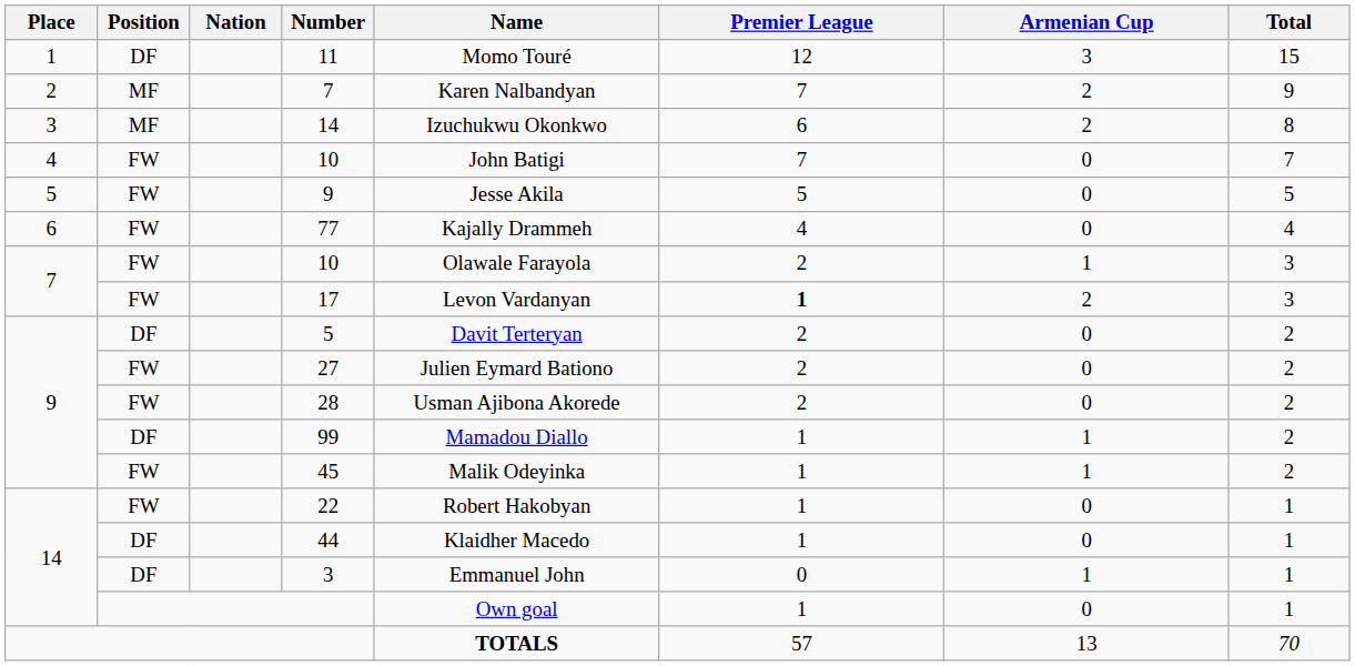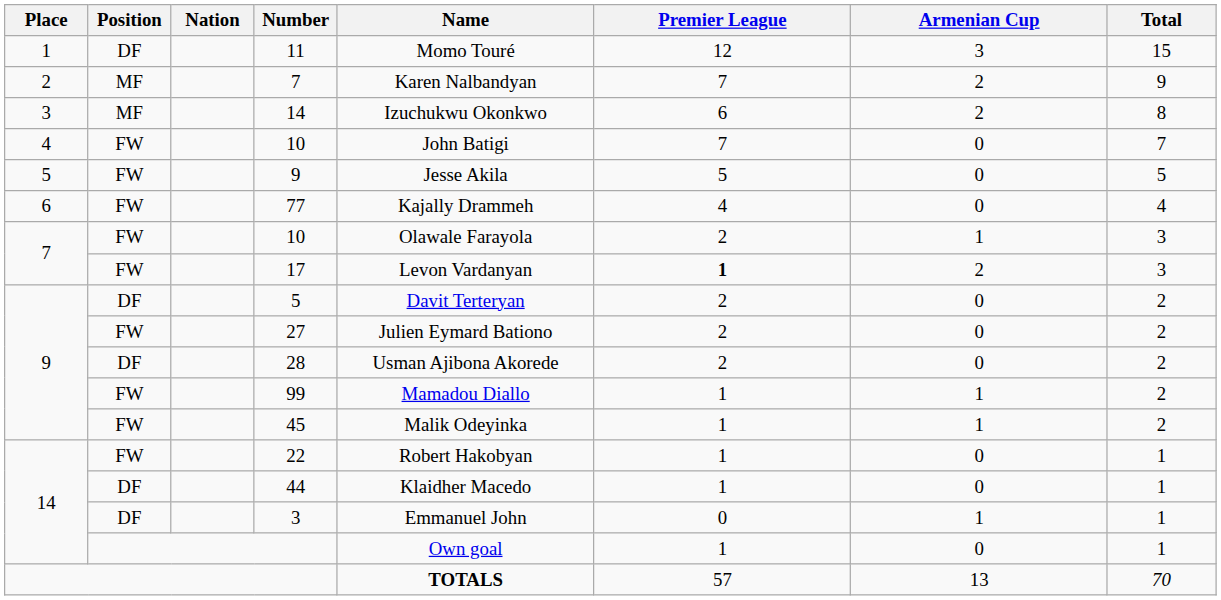 <table class="wikitable" style="font-size: 95%; text-align: center;">
 <tr>
 <th width=60>Place</th>
 <th width=60>Position</th>
 <th width=60>Nation</th>
 <th width=60>Number</th>
 <th width=200>Name</th>
 <th width=200><a href='#'>Premier League</a></th>
 <th width=200><a href='#'>Armenian Cup</a></th>
 <th width=80><strong>Total</strong></th>
 </tr>
 <tr>
 <td>1</td>
 <td>DF</td>
 <td></td>
 <td>11</td>
 <td>Momo Touré</td>
 <td>12</td>
 <td>3</td>
 <td>15</td>
 </tr>
 <tr>
 <td>2</td>
 <td>MF</td>
 <td></td>
 <td>7</td>
 <td>Karen Nalbandyan</td>
 <td>7</td>
 <td>2</td>
 <td>9</td>
 </tr>
 <tr>
 <td>3</td>
 <td>MF</td>
 <td></td>
 <td>14</td>
 <td>Izuchukwu Okonkwo</td>
 <td>6</td>
 <td>2</td>
 <td>8</td>
 </tr>
 <tr>
 <td>4</td>
 <td>FW</td>
 <td></td>
 <td>10</td>
 <td>John Batigi</td>
 <td>7</td>
 <td>0</td>
 <td>7</td>
 </tr>
 <tr>
 <td>5</td>
 <td>FW</td>
 <td></td>
 <td>9</td>
 <td>Jesse Akila</td>
 <td>5</td>
 <td>0</td>
 <td>5</td>
 </tr>
 <tr>
 <td>6</td>
 <td>FW</td>
 <td></td>
 <td>77</td>
 <td>Kajally Drammeh</td>
 <td>4</td>
 <td>0</td>
 <td>4</td>
 </tr>
 <tr>
 <td rowspan="2">7</td>
 <td>FW</td>
 <td></td>
 <td>10</td>
 <td>Olawale Farayola</td>
 <td>2</td>
 <td>1</td>
 <td>3</td>
 </tr>
 <tr>
 <td>FW</td>
 <td></td>
 <td>17</td>
 <td>Levon Vardanyan</td>
 <td><strong>1</strong></td>
 <td>2</td>
 <td>3</td>
 </tr>
 <tr>
 <td rowspan="5">9</td>
 <td>DF</td>
 <td></td>
 <td>5</td>
 <td><a href='#'>Davit Terteryan</a></td>
 <td>2</td>
 <td>0</td>
 <td>2</td>
 </tr>
 <tr>
 <td>FW</td>
 <td></td>
 <td>27</td>
 <td>Julien Eymard Bationo</td>
 <td>2</td>
 <td>0</td>
 <td>2</td>
 </tr>
 <tr>
-<td>FW</td>
+<td>DF</td>
 <td></td>
 <td>28</td>
 <td>Usman Ajibona Akorede</td>
 <td>2</td>
 <td>0</td>
 <td>2</td>
 </tr>
 <tr>
-<td>DF</td>
+<td>FW</td>
 <td></td>
 <td>99</td>
 <td><a href='#'>Mamadou Diallo</a></td>
 <td>1</td>
 <td>1</td>
 <td>2</td>
 </tr>
 <tr>
 <td>FW</td>
 <td></td>
 <td>45</td>
 <td>Malik Odeyinka</td>
 <td>1</td>
 <td>1</td>
 <td>2</td>
 </tr>
 <tr>
 <td rowspan="4">14</td>
 <td>FW</td>
 <td></td>
 <td>22</td>
 <td>Robert Hakobyan</td>
 <td>1</td>
 <td>0</td>
 <td>1</td>
 </tr>
 <tr>
 <td>DF</td>
 <td></td>
 <td>44</td>
 <td>Klaidher Macedo</td>
 <td>1</td>
 <td>0</td>
 <td>1</td>
 </tr>
 <tr>
 <td>DF</td>
 <td></td>
 <td>3</td>
 <td>Emmanuel John</td>
 <td>0</td>
 <td>1</td>
 <td>1</td>
 </tr>
 <tr>
 <td colspan="3"></td>
 <td><a href='#'>Own goal</a></td>
 <td>1</td>
 <td>0</td>
 <td>1</td>
 </tr>
 <tr>
 <td colspan="4"></td>
 <td><strong>TOTALS</strong></td>
 <td>57</td>
 <td>13</td>
 <td><em>70<strong></td>
 </tr>
 </table>
